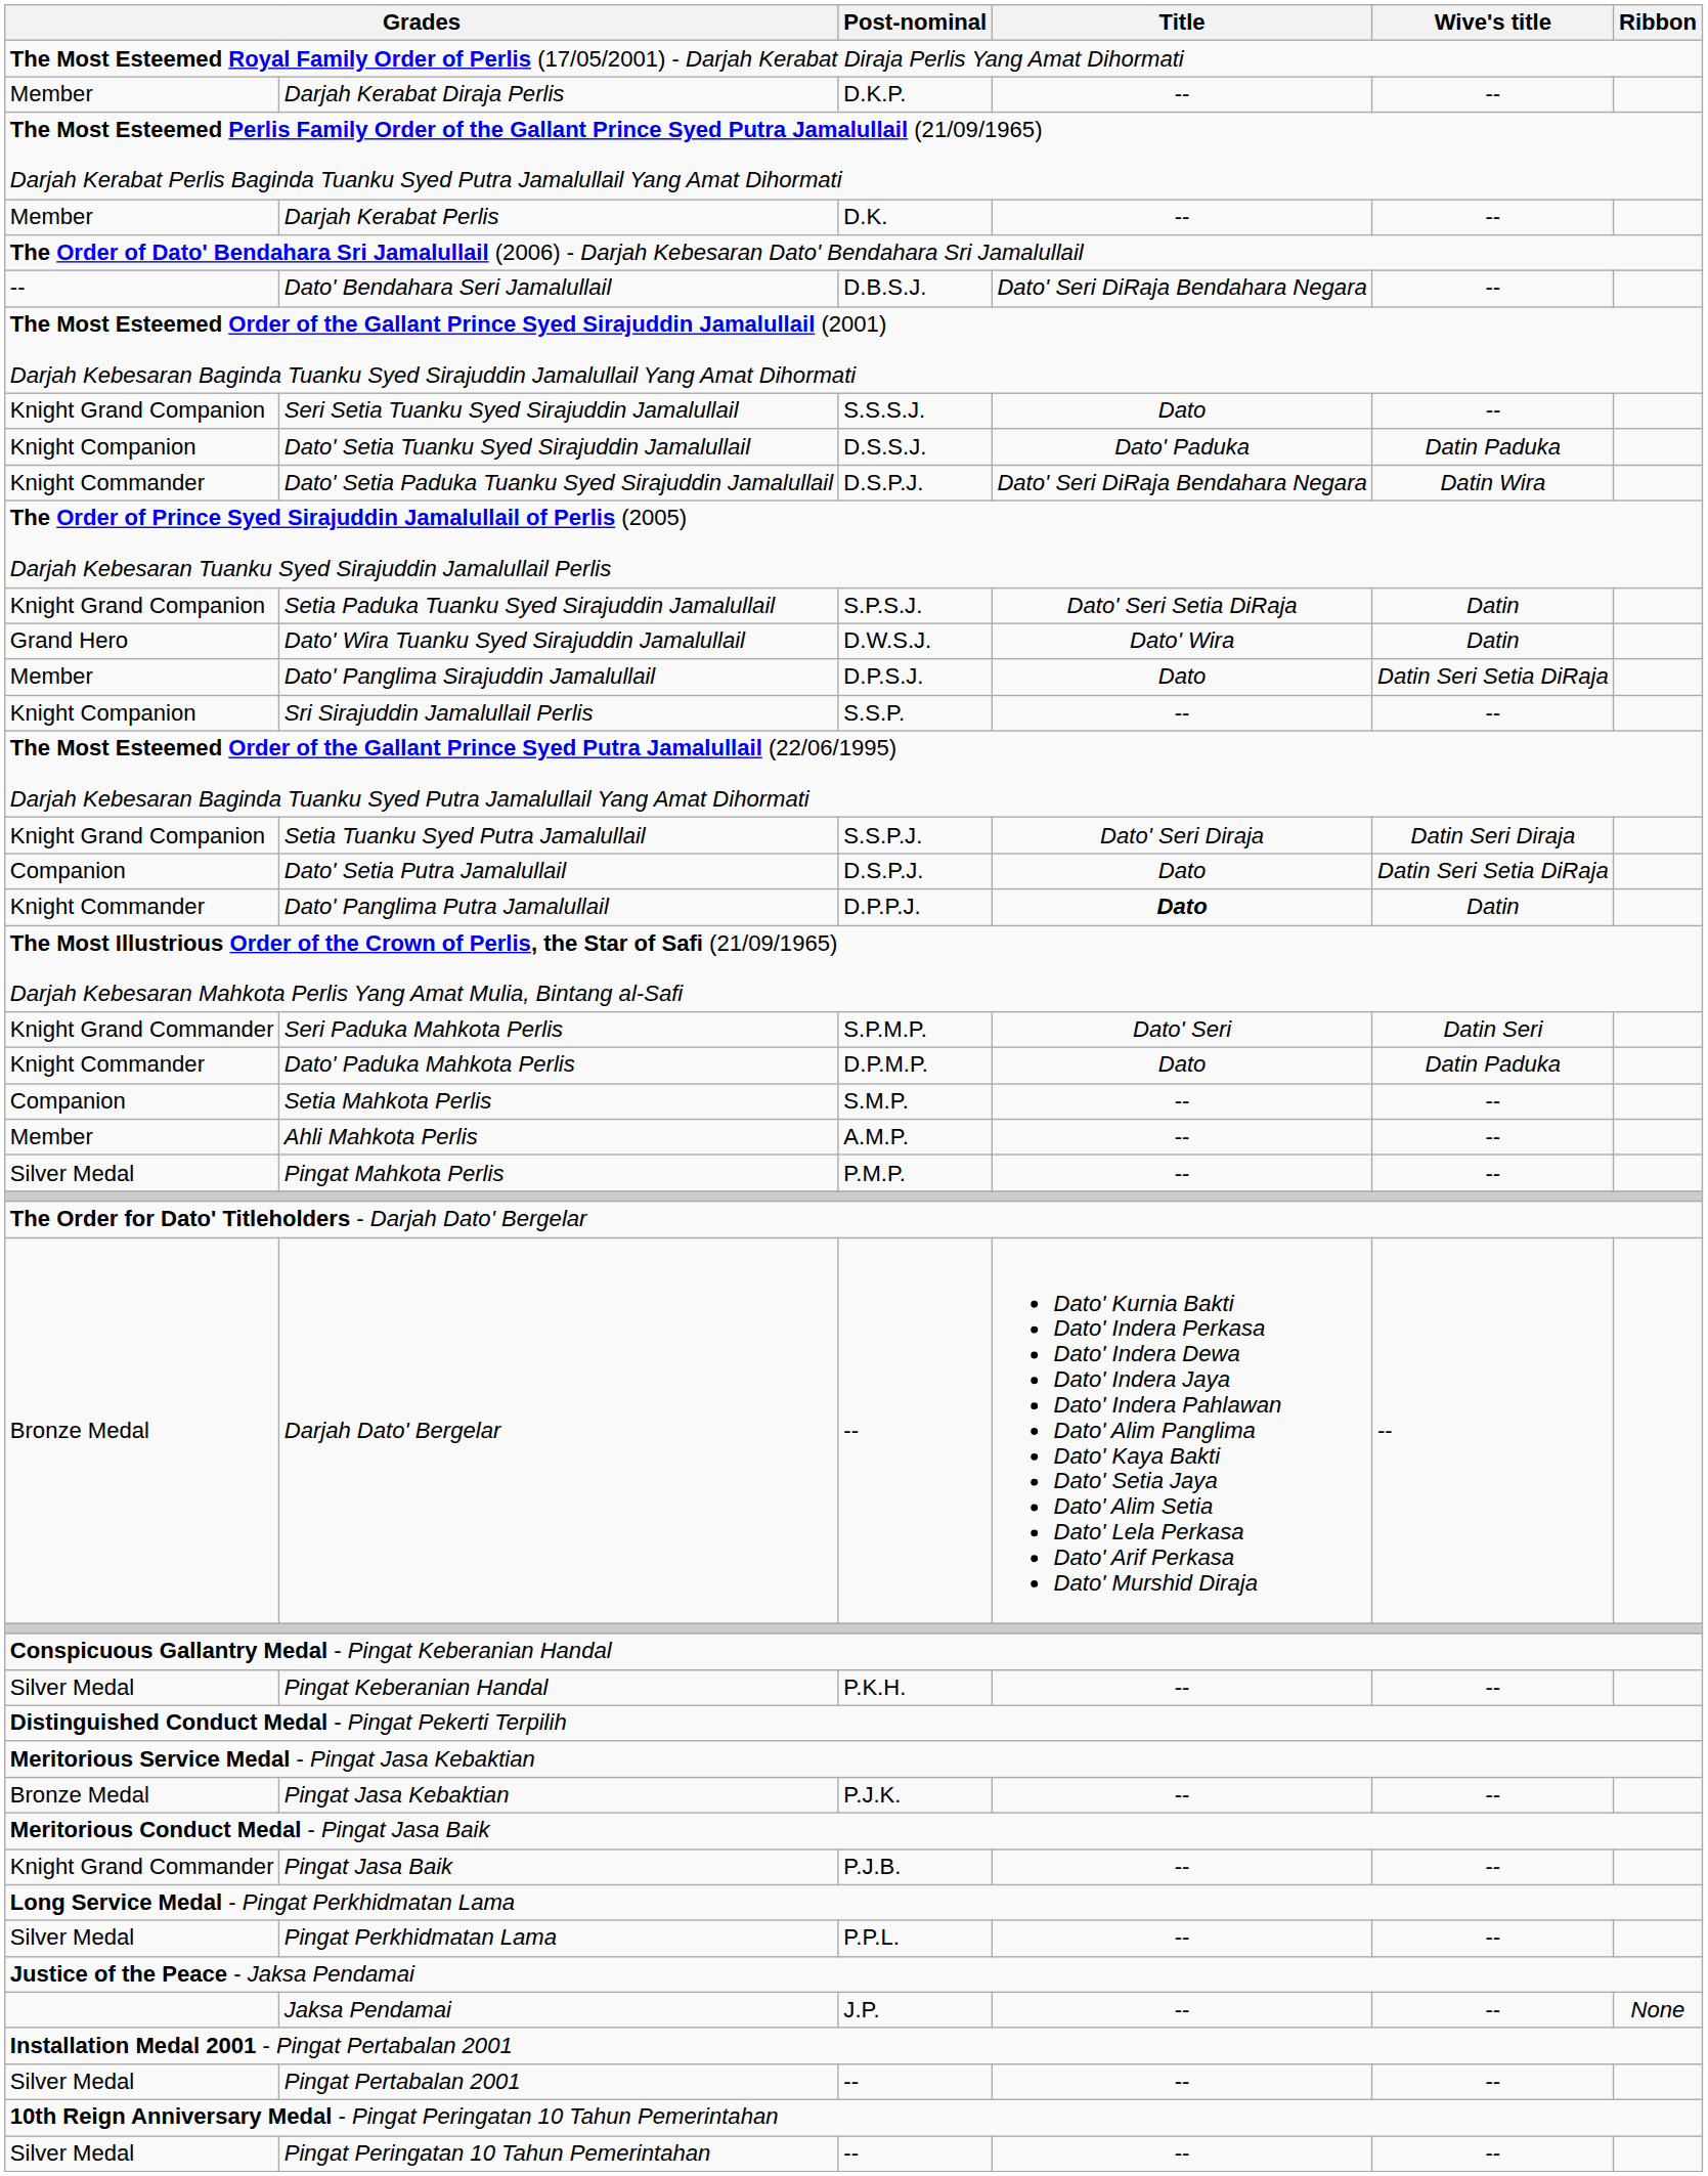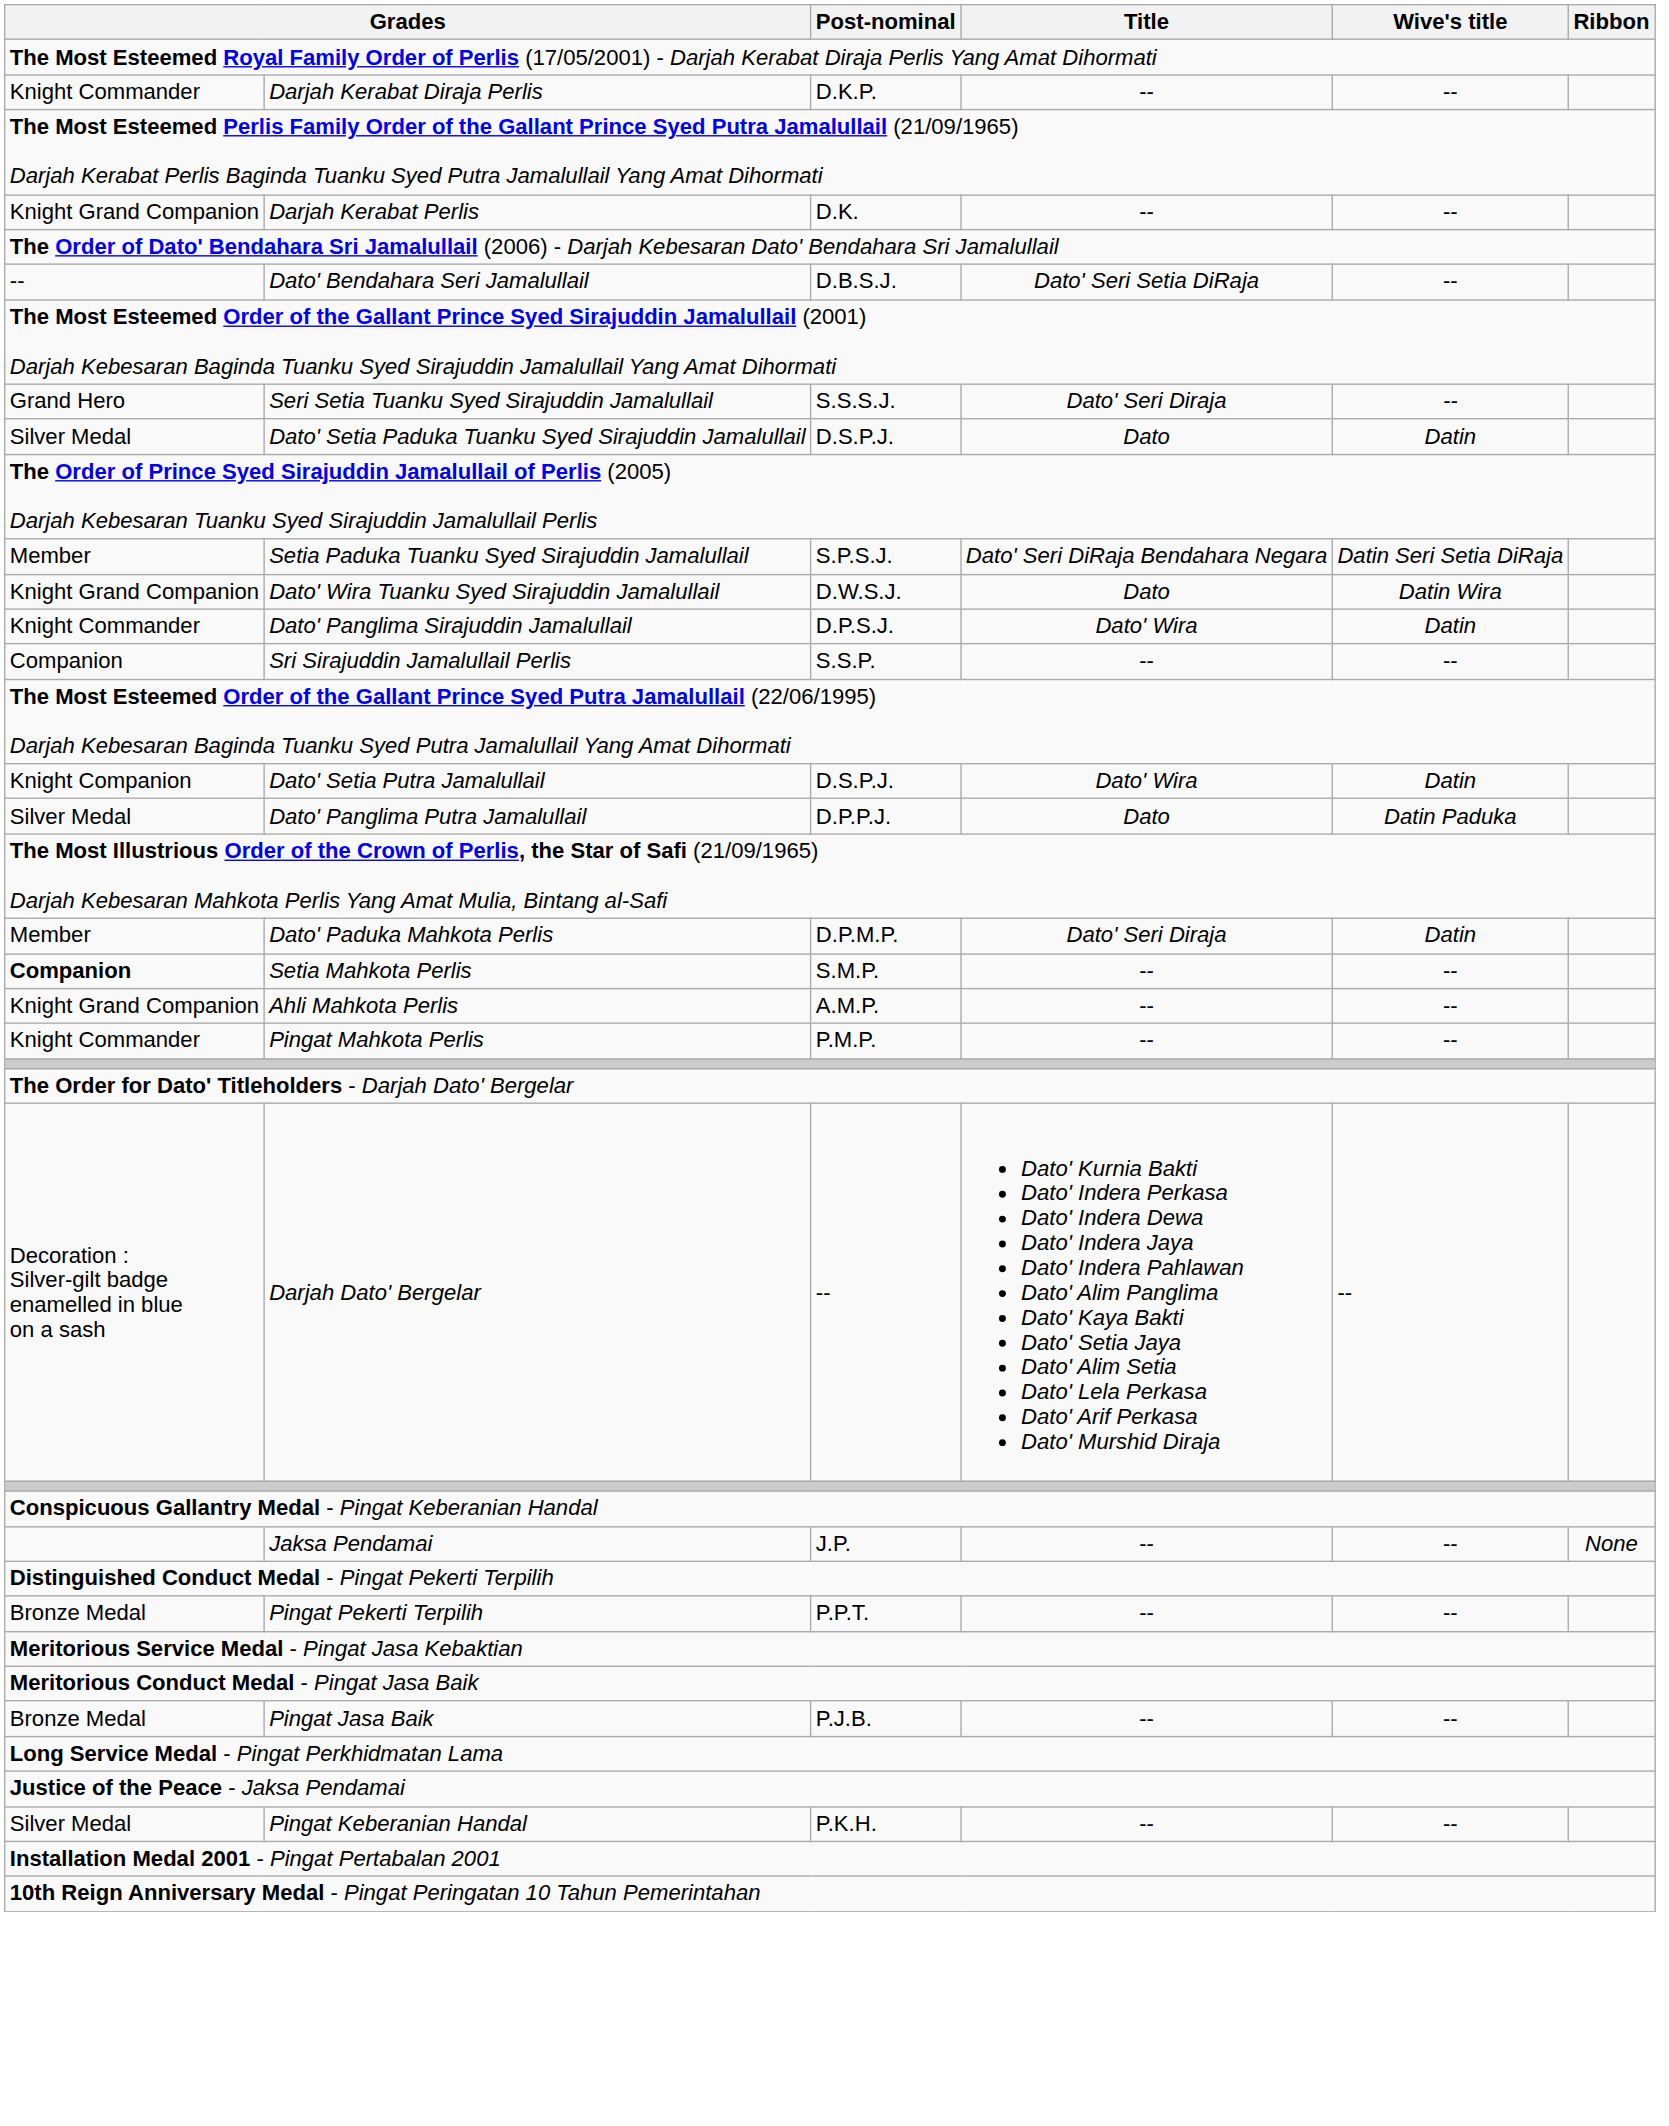 <table class="wikitable">
 <tr>
 <th colspan=2>Grades </th>
 <th>Post-nominal</th>
 <th>Title</th>
 <th>Wive's title</th>
 <th>Ribbon</th>
 </tr>
 <tr>
 <td colspan="6"><strong>The Most Esteemed <a href='#'>Royal Family Order of Perlis</a></strong> (17/05/2001) - <em>Darjah Kerabat Diraja Perlis Yang Amat Dihormati</em></td>
 </tr>
 <tr>
-<td>Member</td>
+<td>Knight Commander</td>
 <td><em>Darjah Kerabat Diraja Perlis</em></td>
 <td>D.K.P.</td>
 <td align=center>--</td>
 <td align=center>--</td>
 <td align=center></td>
 </tr>
 <tr>
 <td colspan="6"><strong>The Most Esteemed <a href='#'>Perlis Family Order of the Gallant Prince Syed Putra Jamalullail</a></strong> (21/09/1965)<br><br><em>Darjah Kerabat Perlis Baginda Tuanku Syed Putra Jamalullail Yang Amat Dihormati</em></td>
 </tr>
 <tr>
-<td>Member</td>
+<td>Knight Grand Companion</td>
 <td><em>Darjah Kerabat Perlis</em></td>
 <td>D.K.</td>
 <td align=center>--</td>
 <td align=center>--</td>
 <td align=center></td>
 </tr>
 <tr>
 <td colspan="6"><strong>The <a href='#'>Order of Dato' Bendahara Sri Jamalullail</a></strong> (2006) - <em>Darjah Kebesaran Dato' Bendahara Sri Jamalullail</em></td>
 </tr>
 <tr>
 <td>--</td>
 <td><em>Dato' Bendahara Seri Jamalullail</em></td>
 <td>D.B.S.J.</td>
-<td align=center><em>Dato' Seri DiRaja Bendahara Negara</em></td>
+<td align=center><em>Dato' Seri Setia DiRaja</em></td>
 <td align=center>--</td>
 <td align=center></td>
 </tr>
 <tr>
 <td colspan="6"><strong>The Most Esteemed <a href='#'>Order of the Gallant Prince Syed Sirajuddin Jamalullail</a></strong> (2001)<br><br><em>Darjah Kebesaran Baginda Tuanku Syed Sirajuddin Jamalullail Yang Amat Dihormati</em></td>
 </tr>
 <tr>
-<td>Knight Grand Companion</td>
+<td>Grand Hero</td>
 <td><em>Seri Setia Tuanku Syed Sirajuddin Jamalullail</em></td>
 <td>S.S.S.J.</td>
-<td align=center><em>Dato</em></td>
+<td align=center><em>Dato' Seri Diraja</em></td>
 <td align=center><em> --</em></td>
 <td align=center></td>
 </tr>
 <tr>
-<td>Knight Companion</td>
-<td><em>Dato' Setia Tuanku Syed Sirajuddin Jamalullail</em></td>
-<td>D.S.S.J.</td>
-<td align=center><em>Dato' Paduka</em></td>
-<td align=center><em>Datin Paduka</em></td>
-<td align=center></td>
-</tr>
-<tr>
-<td>Knight Commander</td>
+<td>Silver Medal</td>
 <td><em>Dato' Setia Paduka Tuanku Syed Sirajuddin Jamalullail</em></td>
 <td>D.S.P.J.</td>
-<td align=center><em>Dato' Seri DiRaja Bendahara Negara</em></td>
-<td align=center><em>Datin Wira</em></td>
+<td align=center><em>Dato</em></td>
+<td align=center><em>Datin</em></td>
 <td align=center></td>
 </tr>
 <tr>
 <td colspan="6"><strong>The <a href='#'>Order of Prince Syed Sirajuddin Jamalullail of Perlis</a></strong> (2005)<br><br><em>Darjah Kebesaran Tuanku Syed Sirajuddin Jamalullail Perlis</em></td>
 </tr>
 <tr>
-<td>Knight Grand Companion</td>
+<td>Member</td>
 <td><em>Setia Paduka Tuanku Syed Sirajuddin Jamalullail</em></td>
 <td>S.P.S.J.</td>
-<td align=center><em>Dato' Seri Setia DiRaja</em></td>
-<td align=center><em>Datin</em></td>
+<td align=center><em>Dato' Seri DiRaja Bendahara Negara</em></td>
+<td align=center><em>Datin Seri Setia DiRaja</em></td>
 <td align=center></td>
 </tr>
 <tr>
-<td>Grand Hero</td>
+<td>Knight Grand Companion</td>
 <td><em>Dato' Wira Tuanku Syed Sirajuddin Jamalullail</em></td>
 <td>D.W.S.J.</td>
+<td align=center><em>Dato</em></td>
+<td align=center><em>Datin Wira</em></td>
+<td align=center></td>
+</tr>
+<tr>
+<td>Knight Commander</td>
+<td><em>Dato' Panglima Sirajuddin Jamalullail</em></td>
+<td>D.P.S.J.</td>
 <td align=center><em>Dato' Wira</em></td>
 <td align=center><em>Datin</em></td>
 <td align=center></td>
 </tr>
 <tr>
-<td>Member</td>
-<td><em>Dato' Panglima Sirajuddin Jamalullail</em></td>
-<td>D.P.S.J.</td>
-<td align=center><em>Dato</em></td>
-<td align=center><em>Datin Seri Setia DiRaja</em></td>
-<td align=center></td>
-</tr>
-<tr>
-<td>Knight Companion</td>
+<td>Companion</td>
 <td><em>Sri Sirajuddin Jamalullail Perlis</em></td>
 <td>S.S.P.</td>
 <td align=center>--</td>
 <td align=center>--</td>
 <td align=center></td>
 </tr>
 <tr>
 <td colspan="6"><strong>The Most Esteemed <a href='#'>Order of the Gallant Prince Syed Putra Jamalullail</a></strong> (22/06/1995) <br><br><em>Darjah Kebesaran Baginda Tuanku Syed Putra Jamalullail Yang Amat Dihormati</em></td>
 </tr>
 <tr>
-<td>Knight Grand Companion</td>
-<td><em>Setia Tuanku Syed Putra Jamalullail</em></td>
-<td>S.S.P.J.</td>
-<td align=center><em>Dato' Seri Diraja</em></td>
-<td align=center><em>Datin Seri Diraja</em></td>
+<td>Knight Companion</td>
+<td><em>Dato' Setia Putra Jamalullail</em></td>
+<td>D.S.P.J.</td>
+<td align=center><em>Dato' Wira</em></td>
+<td align=center><em>Datin</em></td>
 <td align=center></td>
 </tr>
 <tr>
-<td>Companion</td>
-<td><em>Dato' Setia Putra Jamalullail</em></td>
-<td>D.S.P.J.</td>
-<td align=center><em>Dato</em></td>
-<td align=center><em>Datin Seri Setia DiRaja</em></td>
-<td align=center></td>
-</tr>
-<tr>
-<td>Knight Commander</td>
+<td>Silver Medal</td>
 <td><em>Dato' Panglima Putra Jamalullail</em></td>
 <td>D.P.P.J.</td>
-<td align=center><strong><em>Dato</em></strong></td>
-<td align=center><em>Datin</em></td>
+<td align=center><em>Dato</em></td>
+<td align=center><em>Datin Paduka</em></td>
 <td align=center></td>
 </tr>
 <tr>
 <td colspan="6"><strong>The Most Illustrious <a href='#'>Order of the Crown of Perlis</a>, the Star of Safi</strong> (21/09/1965)<br><br><em>Darjah Kebesaran Mahkota Perlis Yang Amat Mulia, Bintang al-Safi</em></td>
 </tr>
 <tr>
-<td>Knight Grand Commander</td>
-<td><em>Seri Paduka Mahkota Perlis</em></td>
-<td>S.P.M.P.</td>
-<td align=center><em>Dato' Seri</em></td>
-<td align=center><em>Datin Seri</em></td>
+<td>Member</td>
+<td><em>Dato' Paduka Mahkota Perlis</em></td>
+<td>D.P.M.P.</td>
+<td align=center><em>Dato' Seri Diraja</em></td>
+<td align=center><em>Datin</em></td>
 <td align=center></td>
 </tr>
 <tr>
-<td>Knight Commander</td>
-<td><em>Dato' Paduka Mahkota Perlis</em></td>
-<td>D.P.M.P.</td>
-<td align=center><em>Dato</em></td>
-<td align=center><em>Datin Paduka</em></td>
-<td align=center></td>
-</tr>
-<tr>
-<td>Companion</td>
+<td><strong>Companion</strong></td>
 <td><em>Setia Mahkota Perlis</em></td>
 <td>S.M.P.</td>
 <td align=center>--</td>
 <td align=center>--</td>
 <td align=center></td>
 </tr>
 <tr>
-<td>Member</td>
+<td>Knight Grand Companion</td>
 <td><em>Ahli Mahkota Perlis</em></td>
 <td>A.M.P.</td>
 <td align=center>--</td>
 <td align=center>--</td>
 <td align=center></td>
 </tr>
 <tr>
-<td>Silver Medal</td>
+<td>Knight Commander</td>
 <td><em>Pingat Mahkota Perlis</em></td>
 <td>P.M.P.</td>
 <td align=center>--</td>
 <td align=center>--</td>
 <td align=center></td>
 </tr>
 <tr>
 <td colspan="6" style="background-color:#cccccc"></td>
 </tr>
 <tr>
 <td colspan="6"><strong>The Order for Dato' Titleholders</strong> - <em>Darjah Dato' Bergelar</em></td>
 </tr>
 <tr>
-<td>Bronze Medal</td>
+<td>Decoration : <br> Silver-gilt badge <br> enamelled in blue<br> on a sash</td>
 <td><em>Darjah Dato' Bergelar</em></td>
 <td>--</td>
 <td><br><ul><li><em>Dato' Kurnia Bakti</em></li><li><em>Dato' Indera Perkasa</em></li><li><em>Dato' Indera Dewa</em></li><li><em>Dato' Indera Jaya</em></li><li><em>Dato' Indera Pahlawan</em></li><li><em>Dato' Alim Panglima</em></li><li><em>Dato' Kaya Bakti</em></li><li><em>Dato' Setia Jaya</em></li><li><em>Dato' Alim Setia</em></li><li><em>Dato' Lela Perkasa</em></li><li><em>Dato' Arif Perkasa</em></li><li><em>Dato' Murshid Diraja</em></li></ul></td>
 <td>--</td>
 <td align=center></td>
 </tr>
 <tr>
 <td colspan="6" style="background-color:#cccccc"></td>
 </tr>
 <tr>
 <td colspan="6"><strong>Conspicuous Gallantry Medal</strong> - <em>Pingat Keberanian Handal</em></td>
 </tr>
 <tr>
-<td>Silver Medal</td>
-<td><em>Pingat Keberanian Handal</em></td>
-<td>P.K.H.</td>
+<td></td>
+<td><em>Jaksa Pendamai</em></td>
+<td>J.P.</td>
+<td align=center>--</td>
+<td align=center>--</td>
+<td align=center><em>None</em></td>
+</tr>
+<tr>
+<td colspan="6"><strong>Distinguished Conduct Medal</strong> - <em>Pingat Pekerti Terpilih</em></td>
+</tr>
+<tr>
+<td>Bronze Medal</td>
+<td><em>Pingat Pekerti Terpilih</em></td>
+<td>P.P.T.</td>
 <td align=center>--</td>
 <td align=center>--</td>
 <td align=center></td>
 </tr>
 <tr>
-<td colspan="6"><strong>Distinguished Conduct Medal</strong> - <em>Pingat Pekerti Terpilih</em></td>
-</tr>
-<tr>
 <td colspan="6"><strong>Meritorious Service Medal</strong> - <em>Pingat Jasa Kebaktian</em></td>
-</tr>
-<tr>
-<td>Bronze Medal</td>
-<td><em>Pingat Jasa Kebaktian</em></td>
-<td>P.J.K.</td>
-<td align=center>--</td>
-<td align=center>--</td>
-<td align=center></td>
 </tr>
 <tr>
 <td colspan="6"><strong>Meritorious Conduct Medal</strong> - <em>Pingat Jasa Baik</em></td>
 </tr>
 <tr>
-<td>Knight Grand Commander</td>
+<td>Bronze Medal</td>
 <td><em>Pingat Jasa Baik</em></td>
 <td>P.J.B.</td>
 <td align=center>--</td>
 <td align=center>--</td>
 <td align=center></td>
 </tr>
 <tr>
 <td colspan="6"><strong>Long Service Medal</strong> - <em>Pingat Perkhidmatan Lama</em></td>
 </tr>
 <tr>
+<td colspan="6"><strong>Justice of the Peace</strong> - <em>Jaksa Pendamai</em></td>
+</tr>
+<tr>
 <td>Silver Medal</td>
-<td><em>Pingat Perkhidmatan Lama</em></td>
-<td>P.P.L.</td>
+<td><em>Pingat Keberanian Handal</em></td>
+<td>P.K.H.</td>
 <td align=center>--</td>
 <td align=center>--</td>
 <td align=center></td>
 </tr>
 <tr>
-<td colspan="6"><strong>Justice of the Peace</strong> - <em>Jaksa Pendamai</em></td>
-</tr>
-<tr>
-<td></td>
-<td><em>Jaksa Pendamai</em></td>
-<td>J.P.</td>
-<td align=center>--</td>
-<td align=center>--</td>
-<td align=center><em>None</em></td>
-</tr>
-<tr>
 <td colspan="6"><strong>Installation Medal 2001</strong> - <em>Pingat Pertabalan 2001</em></td>
-</tr>
-<tr>
-<td>Silver Medal</td>
-<td><em>Pingat Pertabalan 2001</em></td>
-<td>--</td>
-<td align=center>--</td>
-<td align=center>--</td>
-<td align=center></td>
 </tr>
 <tr>
 <td colspan="6"><strong>10th Reign Anniversary Medal</strong> - <em>Pingat Peringatan 10 Tahun Pemerintahan</em></td>
 </tr>
-<tr>
-<td>Silver Medal</td>
-<td><em>Pingat Peringatan 10 Tahun Pemerintahan</em></td>
-<td>--</td>
-<td align=center>--</td>
-<td align=center>--</td>
-<td align=center></td>
-</tr>
 </table>
